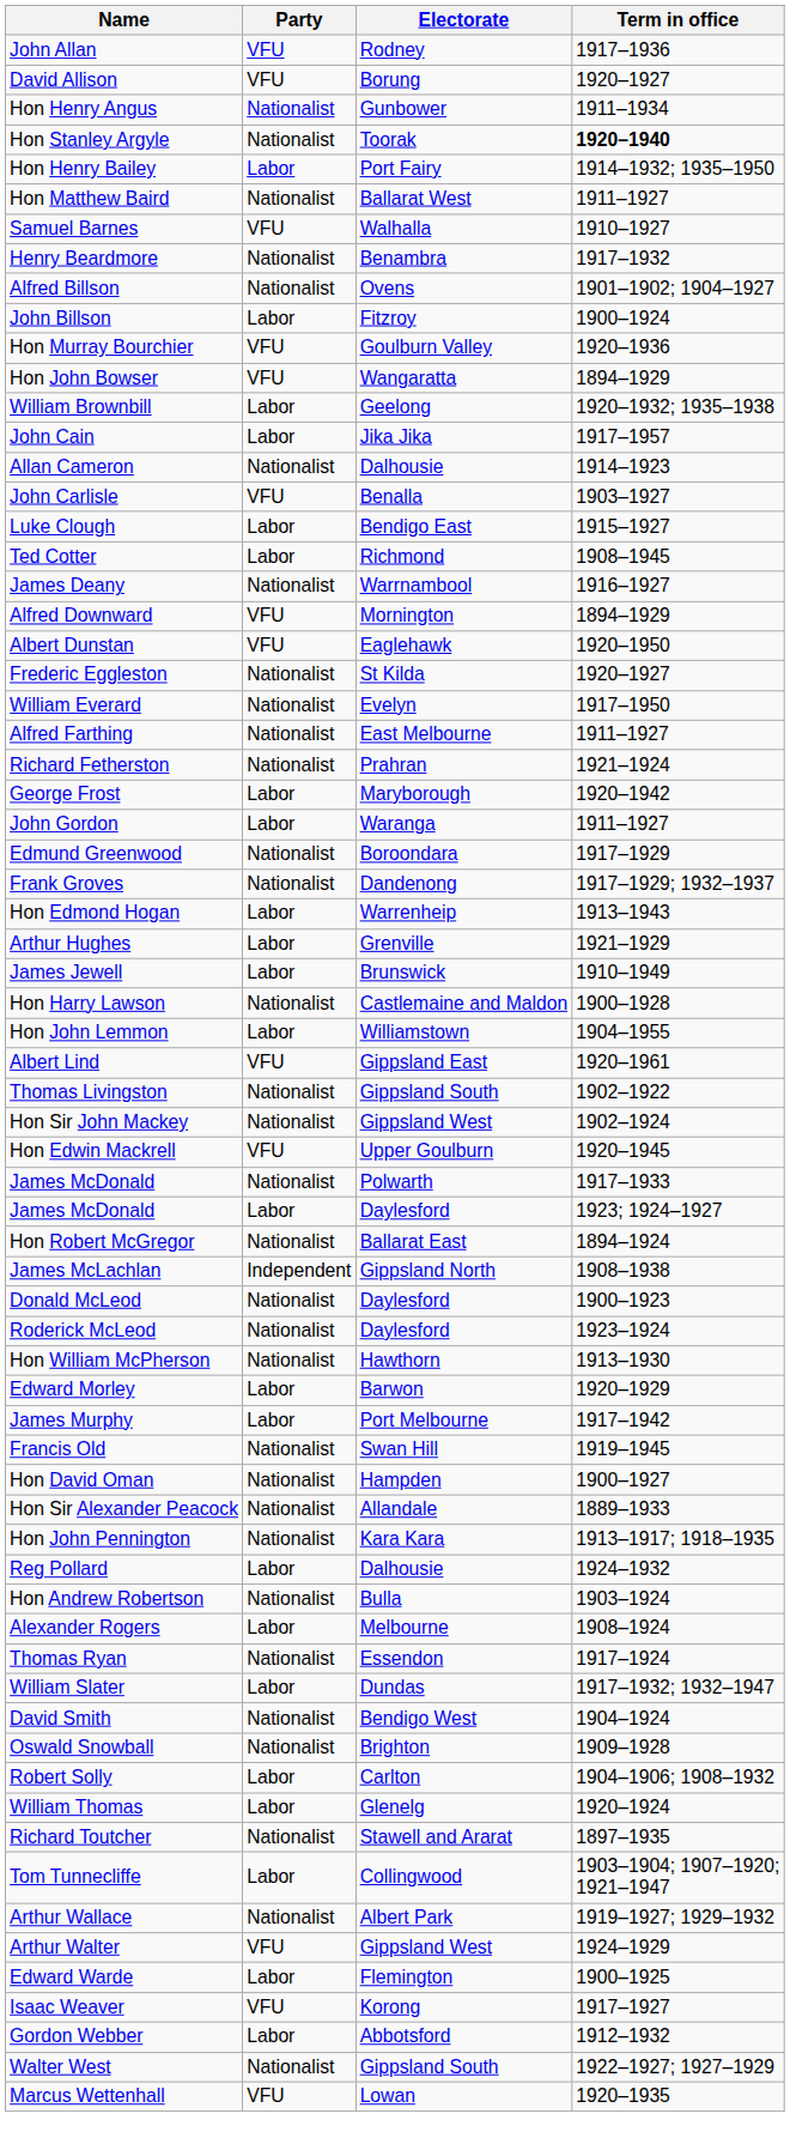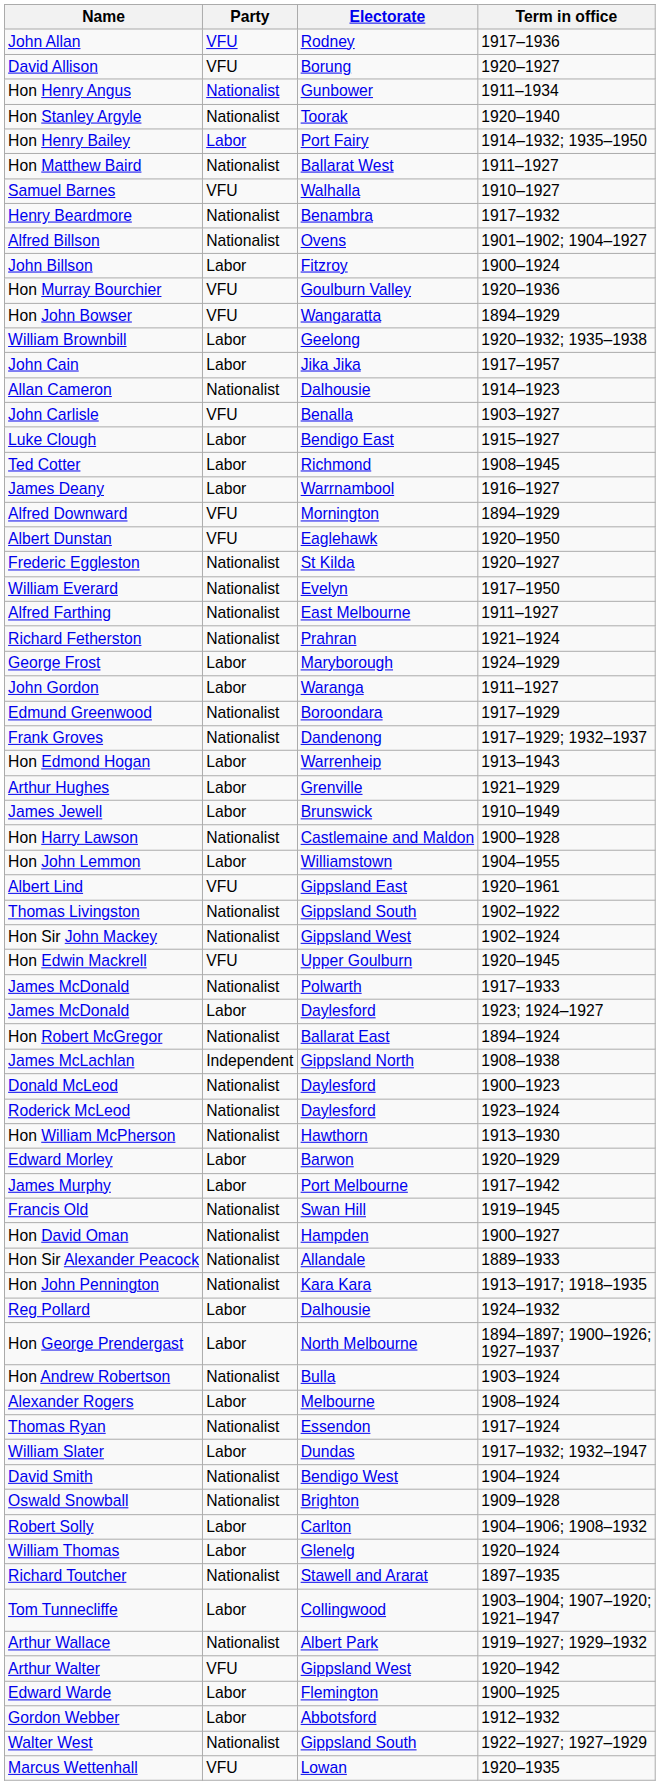 <table class="wikitable sortable">
 <tr>
 <th><strong>Name</strong></th>
 <th><strong>Party</strong></th>
 <th><strong><a href='#'>Electorate</a></strong></th>
 <th><strong>Term in office</strong></th>
 </tr>
 <tr>
 <td><a href='#'>John Allan</a></td>
 <td><a href='#'>VFU</a></td>
 <td><a href='#'>Rodney</a></td>
 <td>1917–1936</td>
 </tr>
 <tr>
 <td><a href='#'>David Allison</a></td>
 <td>VFU</td>
 <td><a href='#'>Borung</a></td>
 <td>1920–1927</td>
 </tr>
 <tr>
 <td>Hon <a href='#'>Henry Angus</a></td>
 <td><a href='#'>Nationalist</a></td>
 <td><a href='#'>Gunbower</a></td>
 <td>1911–1934</td>
 </tr>
 <tr>
 <td>Hon <a href='#'>Stanley Argyle</a></td>
 <td>Nationalist</td>
 <td><a href='#'>Toorak</a></td>
-<td><strong>1920–1940</strong></td>
+<td>1920–1940</td>
 </tr>
 <tr>
 <td>Hon <a href='#'>Henry Bailey</a></td>
 <td><a href='#'>Labor</a></td>
 <td><a href='#'>Port Fairy</a></td>
 <td>1914–1932; 1935–1950</td>
 </tr>
 <tr>
 <td>Hon <a href='#'>Matthew Baird</a></td>
 <td>Nationalist</td>
 <td><a href='#'>Ballarat West</a></td>
 <td>1911–1927</td>
 </tr>
 <tr>
 <td><a href='#'>Samuel Barnes</a></td>
 <td>VFU</td>
 <td><a href='#'>Walhalla</a></td>
 <td>1910–1927</td>
 </tr>
 <tr>
 <td><a href='#'>Henry Beardmore</a></td>
 <td>Nationalist</td>
 <td><a href='#'>Benambra</a></td>
 <td>1917–1932</td>
 </tr>
 <tr>
 <td><a href='#'>Alfred Billson</a></td>
 <td>Nationalist</td>
 <td><a href='#'>Ovens</a></td>
 <td>1901–1902; 1904–1927</td>
 </tr>
 <tr>
 <td><a href='#'>John Billson</a></td>
 <td>Labor</td>
 <td><a href='#'>Fitzroy</a></td>
 <td>1900–1924</td>
 </tr>
 <tr>
 <td>Hon <a href='#'>Murray Bourchier</a></td>
 <td>VFU</td>
 <td><a href='#'>Goulburn Valley</a></td>
 <td>1920–1936</td>
 </tr>
 <tr>
 <td>Hon <a href='#'>John Bowser</a></td>
 <td>VFU</td>
 <td><a href='#'>Wangaratta</a></td>
 <td>1894–1929</td>
 </tr>
 <tr>
 <td><a href='#'>William Brownbill</a></td>
 <td>Labor</td>
 <td><a href='#'>Geelong</a></td>
 <td>1920–1932; 1935–1938</td>
 </tr>
 <tr>
 <td><a href='#'>John Cain</a></td>
 <td>Labor</td>
 <td><a href='#'>Jika Jika</a></td>
 <td>1917–1957</td>
 </tr>
 <tr>
 <td><a href='#'>Allan Cameron</a> </td>
 <td>Nationalist</td>
 <td><a href='#'>Dalhousie</a></td>
 <td>1914–1923</td>
 </tr>
 <tr>
 <td><a href='#'>John Carlisle</a></td>
 <td>VFU</td>
 <td><a href='#'>Benalla</a></td>
 <td>1903–1927</td>
 </tr>
 <tr>
 <td><a href='#'>Luke Clough</a></td>
 <td>Labor</td>
 <td><a href='#'>Bendigo East</a></td>
 <td>1915–1927</td>
 </tr>
 <tr>
 <td><a href='#'>Ted Cotter</a></td>
 <td>Labor</td>
 <td><a href='#'>Richmond</a></td>
 <td>1908–1945</td>
 </tr>
 <tr>
 <td><a href='#'>James Deany</a></td>
-<td>Nationalist</td>
+<td>Labor</td>
 <td><a href='#'>Warrnambool</a></td>
 <td>1916–1927</td>
 </tr>
 <tr>
 <td><a href='#'>Alfred Downward</a></td>
 <td>VFU</td>
 <td><a href='#'>Mornington</a></td>
 <td>1894–1929</td>
 </tr>
 <tr>
 <td><a href='#'>Albert Dunstan</a></td>
 <td>VFU</td>
 <td><a href='#'>Eaglehawk</a></td>
 <td>1920–1950</td>
 </tr>
 <tr>
 <td><a href='#'>Frederic Eggleston</a></td>
 <td>Nationalist</td>
 <td><a href='#'>St Kilda</a></td>
 <td>1920–1927</td>
 </tr>
 <tr>
 <td><a href='#'>William Everard</a></td>
 <td>Nationalist</td>
 <td><a href='#'>Evelyn</a></td>
 <td>1917–1950</td>
 </tr>
 <tr>
 <td><a href='#'>Alfred Farthing</a></td>
 <td>Nationalist</td>
 <td><a href='#'>East Melbourne</a></td>
 <td>1911–1927</td>
 </tr>
 <tr>
 <td><a href='#'>Richard Fetherston</a></td>
 <td>Nationalist</td>
 <td><a href='#'>Prahran</a></td>
 <td>1921–1924</td>
 </tr>
 <tr>
 <td><a href='#'>George Frost</a></td>
 <td>Labor</td>
 <td><a href='#'>Maryborough</a></td>
-<td>1920–1942</td>
+<td>1924–1929</td>
 </tr>
 <tr>
 <td><a href='#'>John Gordon</a></td>
 <td>Labor</td>
 <td><a href='#'>Waranga</a></td>
 <td>1911–1927</td>
 </tr>
 <tr>
 <td><a href='#'>Edmund Greenwood</a></td>
 <td>Nationalist</td>
 <td><a href='#'>Boroondara</a></td>
 <td>1917–1929</td>
 </tr>
 <tr>
 <td><a href='#'>Frank Groves</a></td>
 <td>Nationalist</td>
 <td><a href='#'>Dandenong</a></td>
 <td>1917–1929; 1932–1937</td>
 </tr>
 <tr>
 <td>Hon <a href='#'>Edmond Hogan</a></td>
 <td>Labor</td>
 <td><a href='#'>Warrenheip</a></td>
 <td>1913–1943</td>
 </tr>
 <tr>
 <td><a href='#'>Arthur Hughes</a></td>
 <td>Labor</td>
 <td><a href='#'>Grenville</a></td>
 <td>1921–1929</td>
 </tr>
 <tr>
 <td><a href='#'>James Jewell</a></td>
 <td>Labor</td>
 <td><a href='#'>Brunswick</a></td>
 <td>1910–1949</td>
 </tr>
 <tr>
 <td>Hon <a href='#'>Harry Lawson</a></td>
 <td>Nationalist</td>
 <td><a href='#'>Castlemaine and Maldon</a></td>
 <td>1900–1928</td>
 </tr>
 <tr>
 <td>Hon <a href='#'>John Lemmon</a></td>
 <td>Labor</td>
 <td><a href='#'>Williamstown</a></td>
 <td>1904–1955</td>
 </tr>
 <tr>
 <td><a href='#'>Albert Lind</a></td>
 <td>VFU</td>
 <td><a href='#'>Gippsland East</a></td>
 <td>1920–1961</td>
 </tr>
 <tr>
 <td><a href='#'>Thomas Livingston</a> </td>
 <td>Nationalist</td>
 <td><a href='#'>Gippsland South</a></td>
 <td>1902–1922</td>
 </tr>
 <tr>
 <td>Hon Sir <a href='#'>John Mackey</a> </td>
 <td>Nationalist</td>
 <td><a href='#'>Gippsland West</a></td>
 <td>1902–1924</td>
 </tr>
 <tr>
 <td>Hon <a href='#'>Edwin Mackrell</a></td>
 <td>VFU</td>
 <td><a href='#'>Upper Goulburn</a></td>
 <td>1920–1945</td>
 </tr>
 <tr>
 <td><a href='#'>James McDonald</a></td>
 <td>Nationalist</td>
 <td><a href='#'>Polwarth</a></td>
 <td>1917–1933</td>
 </tr>
 <tr>
 <td><a href='#'>James McDonald</a> </td>
 <td>Labor</td>
 <td><a href='#'>Daylesford</a></td>
 <td>1923; 1924–1927</td>
 </tr>
 <tr>
 <td>Hon <a href='#'>Robert McGregor</a></td>
 <td>Nationalist</td>
 <td><a href='#'>Ballarat East</a></td>
 <td>1894–1924</td>
 </tr>
 <tr>
 <td><a href='#'>James McLachlan</a></td>
 <td>Independent</td>
 <td><a href='#'>Gippsland North</a></td>
 <td>1908–1938</td>
 </tr>
 <tr>
 <td><a href='#'>Donald McLeod</a> </td>
 <td>Nationalist</td>
 <td><a href='#'>Daylesford</a></td>
 <td>1900–1923</td>
 </tr>
 <tr>
 <td><a href='#'>Roderick McLeod</a> </td>
 <td>Nationalist</td>
 <td><a href='#'>Daylesford</a></td>
 <td>1923–1924</td>
 </tr>
 <tr>
 <td>Hon <a href='#'>William McPherson</a></td>
 <td>Nationalist</td>
 <td><a href='#'>Hawthorn</a></td>
 <td>1913–1930</td>
 </tr>
 <tr>
 <td><a href='#'>Edward Morley</a></td>
 <td>Labor</td>
 <td><a href='#'>Barwon</a></td>
 <td>1920–1929</td>
 </tr>
 <tr>
 <td><a href='#'>James Murphy</a></td>
 <td>Labor</td>
 <td><a href='#'>Port Melbourne</a></td>
 <td>1917–1942</td>
 </tr>
 <tr>
 <td><a href='#'>Francis Old</a></td>
 <td>Nationalist</td>
 <td><a href='#'>Swan Hill</a></td>
 <td>1919–1945</td>
 </tr>
 <tr>
 <td>Hon <a href='#'>David Oman</a></td>
 <td>Nationalist</td>
 <td><a href='#'>Hampden</a></td>
 <td>1900–1927</td>
 </tr>
 <tr>
 <td>Hon Sir <a href='#'>Alexander Peacock</a></td>
 <td>Nationalist</td>
 <td><a href='#'>Allandale</a></td>
 <td>1889–1933</td>
 </tr>
 <tr>
 <td>Hon <a href='#'>John Pennington</a></td>
 <td>Nationalist</td>
 <td><a href='#'>Kara Kara</a></td>
 <td>1913–1917; 1918–1935</td>
 </tr>
 <tr>
 <td><a href='#'>Reg Pollard</a> </td>
 <td>Labor</td>
 <td><a href='#'>Dalhousie</a></td>
 <td>1924–1932</td>
 </tr>
 <tr>
+<td>Hon <a href='#'>George Prendergast</a></td>
+<td>Labor</td>
+<td><a href='#'>North Melbourne</a></td>
+<td>1894–1897; 1900–1926;<br>1927–1937</td>
+</tr>
+<tr>
 <td>Hon <a href='#'>Andrew Robertson</a></td>
 <td>Nationalist</td>
 <td><a href='#'>Bulla</a></td>
 <td>1903–1924</td>
 </tr>
 <tr>
 <td><a href='#'>Alexander Rogers</a></td>
 <td>Labor</td>
 <td><a href='#'>Melbourne</a></td>
 <td>1908–1924</td>
 </tr>
 <tr>
 <td><a href='#'>Thomas Ryan</a></td>
 <td>Nationalist</td>
 <td><a href='#'>Essendon</a></td>
 <td>1917–1924</td>
 </tr>
 <tr>
 <td><a href='#'>William Slater</a></td>
 <td>Labor</td>
 <td><a href='#'>Dundas</a></td>
 <td>1917–1932; 1932–1947</td>
 </tr>
 <tr>
 <td><a href='#'>David Smith</a></td>
 <td>Nationalist</td>
 <td><a href='#'>Bendigo West</a></td>
 <td>1904–1924</td>
 </tr>
 <tr>
 <td><a href='#'>Oswald Snowball</a></td>
 <td>Nationalist</td>
 <td><a href='#'>Brighton</a></td>
 <td>1909–1928</td>
 </tr>
 <tr>
 <td><a href='#'>Robert Solly</a></td>
 <td>Labor</td>
 <td><a href='#'>Carlton</a></td>
 <td>1904–1906; 1908–1932</td>
 </tr>
 <tr>
 <td><a href='#'>William Thomas</a></td>
 <td>Labor</td>
 <td><a href='#'>Glenelg</a></td>
 <td>1920–1924</td>
 </tr>
 <tr>
 <td><a href='#'>Richard Toutcher</a></td>
 <td>Nationalist</td>
 <td><a href='#'>Stawell and Ararat</a></td>
 <td>1897–1935</td>
 </tr>
 <tr>
 <td><a href='#'>Tom Tunnecliffe</a></td>
 <td>Labor</td>
 <td><a href='#'>Collingwood</a></td>
 <td>1903–1904; 1907–1920;<br>1921–1947</td>
 </tr>
 <tr>
 <td><a href='#'>Arthur Wallace</a></td>
 <td>Nationalist</td>
 <td><a href='#'>Albert Park</a></td>
 <td>1919–1927; 1929–1932</td>
 </tr>
 <tr>
 <td><a href='#'>Arthur Walter</a> </td>
 <td>VFU</td>
 <td><a href='#'>Gippsland West</a></td>
-<td>1924–1929</td>
+<td>1920–1942</td>
 </tr>
 <tr>
 <td><a href='#'>Edward Warde</a></td>
 <td>Labor</td>
 <td><a href='#'>Flemington</a></td>
 <td>1900–1925</td>
-</tr>
-<tr>
-<td><a href='#'>Isaac Weaver</a></td>
-<td>VFU</td>
-<td><a href='#'>Korong</a></td>
-<td>1917–1927</td>
 </tr>
 <tr>
 <td><a href='#'>Gordon Webber</a></td>
 <td>Labor</td>
 <td><a href='#'>Abbotsford</a></td>
 <td>1912–1932</td>
 </tr>
 <tr>
 <td><a href='#'>Walter West</a> </td>
 <td>Nationalist</td>
 <td><a href='#'>Gippsland South</a></td>
 <td>1922–1927; 1927–1929</td>
 </tr>
 <tr>
 <td><a href='#'>Marcus Wettenhall</a></td>
 <td>VFU</td>
 <td><a href='#'>Lowan</a></td>
 <td>1920–1935</td>
 </tr>
 </table>
